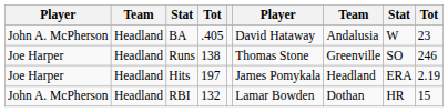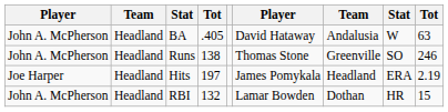 <table class="wikitable">
 <tr>
 <th>Player</th>
 <th>Team</th>
 <th>Stat</th>
 <th>Tot</th>
 <th></th>
 <th>Player</th>
 <th>Team</th>
 <th>Stat</th>
 <th>Tot</th>
 </tr>
 <tr>
 <td>John A. McPherson</td>
 <td>Headland</td>
 <td>BA</td>
 <td>.405</td>
 <td></td>
 <td>David Hataway</td>
 <td>Andalusia</td>
 <td>W</td>
-<td>23</td>
+<td>63</td>
 </tr>
 <tr>
-<td>Joe Harper</td>
+<td>John A. McPherson</td>
 <td>Headland</td>
 <td>Runs</td>
 <td>138</td>
 <td></td>
 <td>Thomas Stone</td>
 <td>Greenville</td>
 <td>SO</td>
 <td>246</td>
 </tr>
 <tr>
 <td>Joe Harper</td>
 <td>Headland</td>
 <td>Hits</td>
 <td>197</td>
 <td></td>
 <td>James Pomykala</td>
 <td>Headland</td>
 <td>ERA</td>
 <td>2.19</td>
 </tr>
 <tr>
 <td>John A. McPherson</td>
 <td>Headland</td>
 <td>RBI</td>
 <td>132</td>
 <td></td>
 <td>Lamar Bowden</td>
 <td>Dothan</td>
 <td>HR</td>
 <td>15</td>
 </tr>
 </table>
